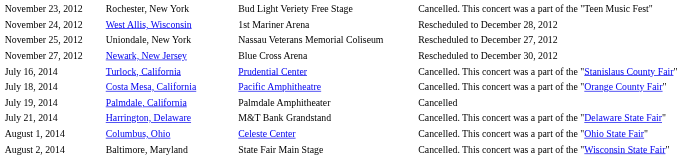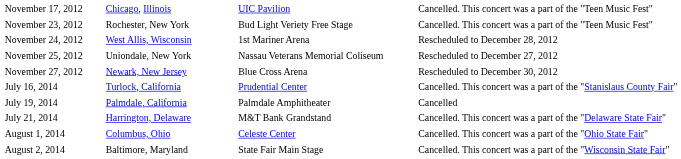 <table cellpadding="2" style="border:0 solid darkgrey; font-size:90%">
 <tr>
 <th style="width:150px;"></th>
 <th style="width:200px;"></th>
 <th style="width:275px;"></th>
 <th style="width:700px;"></th>
 </tr>
 <tr border="0">
+</tr>
+<tr>
+<td>November 17, 2012</td>
+<td><a href='#'>Chicago</a>, <a href='#'>Illinois</a></td>
+<td><a href='#'>UIC Pavilion</a></td>
+<td>Cancelled. This concert was a part of the "Teen Music Fest"</td>
 </tr>
 <tr>
 <td>November 23, 2012</td>
 <td>Rochester,  New York</td>
 <td>Bud Light Veriety Free Stage</td>
 <td>Cancelled. This concert was a part of the "Teen Music Fest"</td>
 </tr>
 <tr>
 <td>November 24, 2012</td>
 <td><a href='#'>West Allis, Wisconsin</a></td>
 <td>1st Mariner Arena</td>
 <td>Rescheduled to December 28, 2012</td>
 </tr>
 <tr>
 <td>November 25, 2012</td>
 <td>Uniondale, New York</td>
 <td>Nassau Veterans Memorial Coliseum</td>
 <td>Rescheduled to December 27, 2012</td>
 </tr>
 <tr>
 <td>November 27, 2012</td>
 <td><a href='#'>Newark, New Jersey</a></td>
 <td>Blue Cross Arena</td>
 <td>Rescheduled to December 30, 2012</td>
 </tr>
 <tr>
 <td>July 16, 2014</td>
 <td><a href='#'>Turlock, California</a></td>
 <td><a href='#'>Prudential Center</a></td>
 <td>Cancelled. This concert was a part of the "<a href='#'>Stanislaus County Fair</a>"</td>
 </tr>
 <tr>
-<td>July 18, 2014</td>
-<td><a href='#'>Costa Mesa, California</a></td>
-<td><a href='#'>Pacific Amphitheatre</a></td>
-<td>Cancelled. This concert was a part of the "<a href='#'>Orange County Fair</a>"</td>
-</tr>
-<tr>
 <td>July 19, 2014</td>
 <td><a href='#'>Palmdale, California</a></td>
 <td>Palmdale Amphitheater</td>
 <td>Cancelled</td>
 </tr>
 <tr>
 <td>July 21, 2014</td>
 <td><a href='#'>Harrington, Delaware</a></td>
 <td>M&T Bank Grandstand</td>
 <td>Cancelled. This concert was a part of the "<a href='#'>Delaware State Fair</a>"</td>
 </tr>
 <tr>
 <td>August 1, 2014</td>
 <td><a href='#'>Columbus, Ohio</a></td>
 <td><a href='#'>Celeste Center</a></td>
 <td>Cancelled. This concert was a part of the "<a href='#'>Ohio State Fair</a>"</td>
 </tr>
 <tr>
 <td>August 2, 2014</td>
 <td>Baltimore, Maryland</td>
 <td>State Fair Main Stage</td>
 <td>Cancelled. This concert was a part of the "<a href='#'>Wisconsin State Fair</a>"</td>
 </tr>
 <tr>
 </tr>
 </table>
